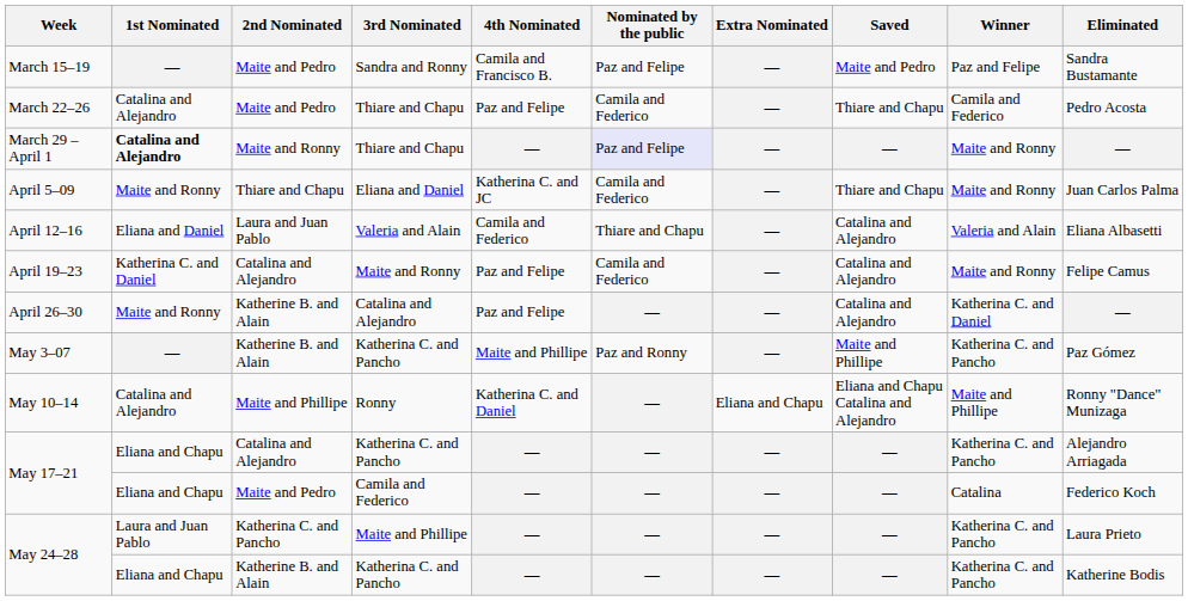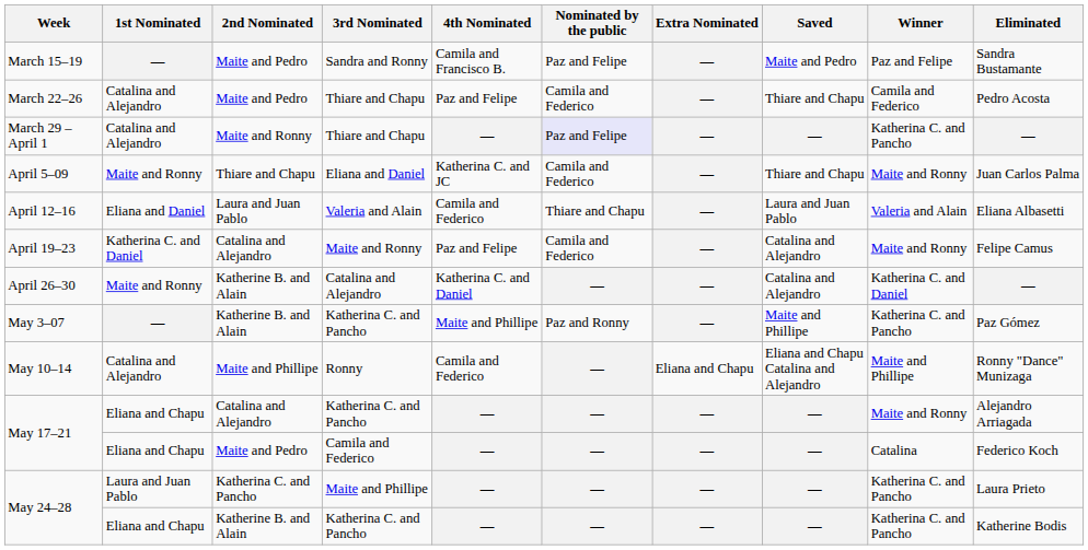 <table class="wikitable">
 <tr>
 <th width="150"><strong>Week</strong></th>
 <th width="150"><strong>1st Nominated</strong></th>
 <th width="150"><strong>2nd Nominated</strong></th>
 <th width="150"><strong>3rd Nominated</strong></th>
 <th width="150"><strong>4th Nominated</strong></th>
 <th width="150"><strong>Nominated by the public </strong></th>
 <th width="150"><strong> Extra Nominated </strong></th>
 <th width="150"><strong>Saved</strong></th>
 <th width="150"><strong>Winner</strong></th>
 <th width="150"><strong>Eliminated</strong></th>
 </tr>
 <tr>
 <td>March 15–19</td>
 <th>—</th>
 <td><a href='#'>Maite</a> and Pedro</td>
 <td>Sandra and Ronny</td>
 <td>Camila and Francisco B.</td>
 <td>Paz and Felipe</td>
 <th>—</th>
 <td><a href='#'>Maite</a> and Pedro</td>
 <td>Paz and Felipe</td>
 <td>Sandra Bustamante</td>
 </tr>
 <tr>
 <td>March 22–26</td>
 <td>Catalina and Alejandro</td>
 <td><a href='#'>Maite</a> and Pedro</td>
 <td>Thiare and Chapu</td>
 <td>Paz and Felipe</td>
 <td>Camila and Federico</td>
 <th>—</th>
 <td>Thiare and Chapu</td>
 <td>Camila and Federico</td>
 <td>Pedro Acosta</td>
 </tr>
 <tr>
 <td>March 29 – April 1</td>
-<td><strong>Catalina and Alejandro</strong></td>
+<td>Catalina and Alejandro</td>
 <td><a href='#'>Maite</a> and Ronny</td>
 <td>Thiare and Chapu</td>
 <th>—</th>
 <td style="background: lavender;">Paz and Felipe</td>
 <th>—</th>
 <th>—</th>
-<td><a href='#'>Maite</a> and Ronny</td>
+<td>Katherina C. and Pancho</td>
 <th>—</th>
 </tr>
 <tr>
 <td>April 5–09</td>
 <td><a href='#'>Maite</a> and Ronny</td>
 <td>Thiare and Chapu</td>
 <td>Eliana and <a href='#'>Daniel</a></td>
 <td>Katherina C. and JC</td>
 <td>Camila and Federico</td>
 <th>—</th>
 <td>Thiare and Chapu</td>
 <td><a href='#'>Maite</a> and Ronny</td>
 <td>Juan Carlos Palma</td>
 </tr>
 <tr>
 <td>April 12–16</td>
 <td>Eliana and <a href='#'>Daniel</a></td>
 <td>Laura and Juan Pablo</td>
 <td><a href='#'>Valeria</a> and Alain</td>
 <td>Camila and Federico</td>
 <td>Thiare and Chapu</td>
 <th>—</th>
-<td>Catalina and Alejandro</td>
+<td>Laura and Juan Pablo</td>
 <td><a href='#'>Valeria</a> and Alain</td>
 <td>Eliana Albasetti</td>
 </tr>
 <tr>
 <td>April 19–23</td>
 <td>Katherina C. and <a href='#'>Daniel</a></td>
 <td>Catalina and Alejandro</td>
 <td><a href='#'>Maite</a> and Ronny</td>
 <td>Paz and Felipe</td>
 <td>Camila and Federico</td>
 <th>—</th>
 <td>Catalina and Alejandro</td>
 <td><a href='#'>Maite</a> and Ronny</td>
 <td>Felipe Camus</td>
 </tr>
 <tr>
 <td>April 26–30</td>
 <td><a href='#'>Maite</a> and Ronny</td>
 <td>Katherine B. and Alain</td>
 <td>Catalina and Alejandro</td>
-<td>Paz and Felipe</td>
+<td>Katherina C. and <a href='#'>Daniel</a></td>
 <th>—</th>
 <th>—</th>
 <td>Catalina and Alejandro</td>
 <td>Katherina C. and <a href='#'>Daniel</a></td>
 <th>—</th>
 </tr>
 <tr>
 <td>May 3–07</td>
 <th>—</th>
 <td>Katherine B. and Alain</td>
 <td>Katherina C. and Pancho</td>
 <td><a href='#'>Maite</a> and Phillipe</td>
 <td>Paz and Ronny</td>
 <th>—</th>
 <td><a href='#'>Maite</a> and Phillipe</td>
 <td>Katherina C. and Pancho</td>
 <td>Paz Gómez</td>
 </tr>
 <tr>
 <td>May 10–14</td>
 <td>Catalina and Alejandro</td>
 <td><a href='#'>Maite</a> and Phillipe</td>
 <td>Ronny</td>
-<td>Katherina C. and <a href='#'>Daniel</a></td>
+<td>Camila and Federico</td>
 <th>—</th>
 <td>Eliana and Chapu</td>
 <td>Eliana and Chapu <br>Catalina and Alejandro</td>
 <td><a href='#'>Maite</a> and Phillipe</td>
 <td>Ronny "Dance" Munizaga</td>
 </tr>
 <tr>
 <td rowspan="2">May 17–21</td>
 <td>Eliana and Chapu</td>
 <td>Catalina and Alejandro</td>
 <td>Katherina C. and Pancho</td>
 <th>—</th>
 <th>—</th>
 <th>—</th>
 <th>—</th>
-<td>Katherina C. and Pancho</td>
+<td><a href='#'>Maite</a> and Ronny</td>
 <td>Alejandro Arriagada</td>
 </tr>
 <tr>
 <td>Eliana and Chapu</td>
 <td><a href='#'>Maite</a> and Pedro</td>
 <td>Camila and Federico</td>
 <th>—</th>
 <th>—</th>
 <th>—</th>
 <th>—</th>
 <td>Catalina</td>
 <td>Federico Koch</td>
 </tr>
 <tr>
 <td rowspan="2">May 24–28</td>
 <td>Laura and Juan Pablo</td>
 <td>Katherina C. and Pancho</td>
 <td><a href='#'>Maite</a> and Phillipe</td>
 <th>—</th>
 <th>—</th>
 <th>—</th>
 <th>—</th>
 <td>Katherina C. and Pancho</td>
 <td>Laura Prieto</td>
 </tr>
 <tr>
 <td>Eliana and Chapu</td>
 <td>Katherine B. and Alain</td>
 <td>Katherina C. and Pancho</td>
 <th>—</th>
 <th>—</th>
 <th>—</th>
 <th>—</th>
 <td>Katherina C. and Pancho</td>
 <td>Katherine Bodis</td>
 </tr>
 </table>
